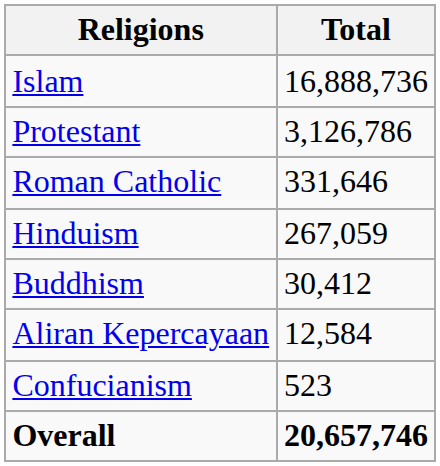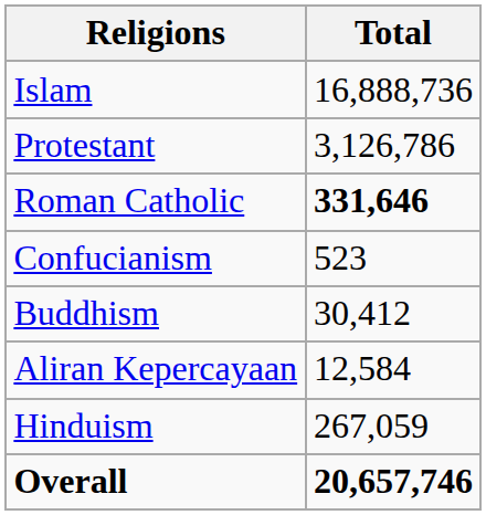 <table class="wikitable">
 <tr>
 <th>Religions</th>
 <th>Total</th>
 </tr>
 <tr>
 <td><a href='#'>Islam</a></td>
 <td>16,888,736</td>
 </tr>
 <tr>
 <td><a href='#'>Protestant</a></td>
 <td>3,126,786</td>
 </tr>
 <tr>
 <td><a href='#'>Roman Catholic</a></td>
-<td>331,646</td>
+<td><strong>331,646</strong></td>
 </tr>
 <tr>
-<td><a href='#'>Hinduism</a></td>
-<td>267,059</td>
+<td><a href='#'>Confucianism</a></td>
+<td>523</td>
 </tr>
 <tr>
 <td><a href='#'>Buddhism</a></td>
 <td>30,412</td>
 </tr>
 <tr>
 <td><a href='#'>Aliran Kepercayaan</a></td>
 <td>12,584</td>
 </tr>
 <tr>
-<td><a href='#'>Confucianism</a></td>
-<td>523</td>
+<td><a href='#'>Hinduism</a></td>
+<td>267,059</td>
 </tr>
 <tr>
 <td><strong>Overall</strong></td>
 <td><strong>20,657,746</strong></td>
 </tr>
 </table>
